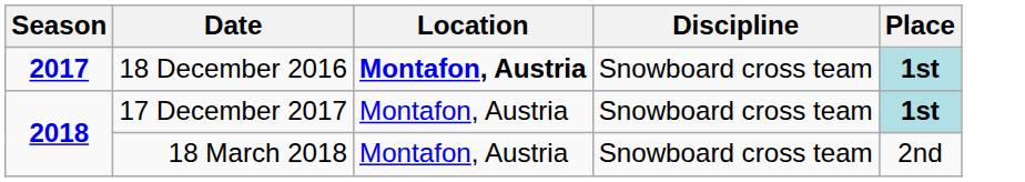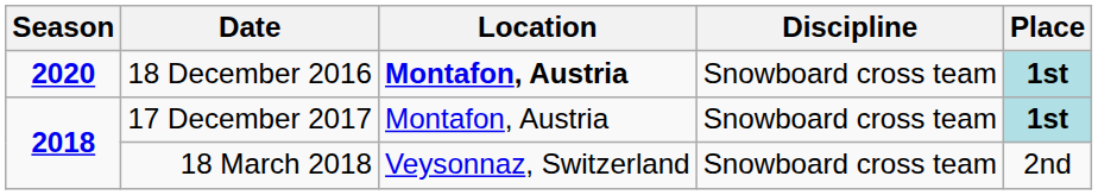 <table class="wikitable">
 <tr>
 <th>Season</th>
 <th>Date</th>
 <th>Location</th>
 <th>Discipline</th>
 <th>Place</th>
 </tr>
 <tr>
-<td style="text-align:center;"><strong><a href='#'>2017</a></strong></td>
+<td style="text-align:center;"><strong><a href='#'>2020</a></strong></td>
 <td style="text-align:right; background:#BOEOE6;">18 December 2016</td>
 <td><strong> <a href='#'>Montafon</a>, Austria</strong></td>
 <td align=center>Snowboard cross team</td>
 <td align=center bgcolor="#BOEOE6"><strong>1st</strong></td>
 </tr>
 <tr>
 <td style="text-align:center;" rowspan="2"><strong><a href='#'>2018</a></strong></td>
 <td style="text-align:right; background:#BOEOE6;">17 December 2017</td>
 <td> <a href='#'>Montafon</a>, Austria</td>
 <td align=center>Snowboard cross team</td>
 <td align=center bgcolor="#BOEOE6"><strong>1st</strong></td>
 </tr>
 <tr>
 <td align=right>18 March 2018</td>
-<td> <a href='#'>Montafon</a>, Austria</td>
+<td> <a href='#'>Veysonnaz</a>, Switzerland</td>
 <td align=center>Snowboard cross team</td>
 <td align=center>2nd</td>
 </tr>
 </table>
